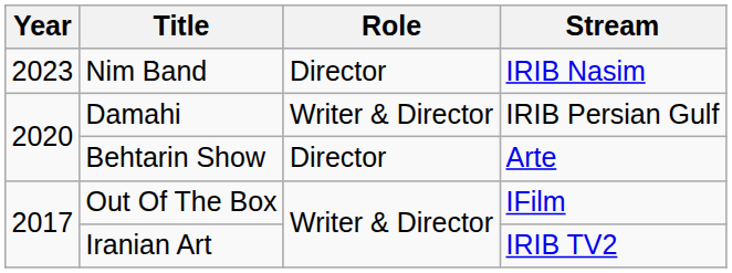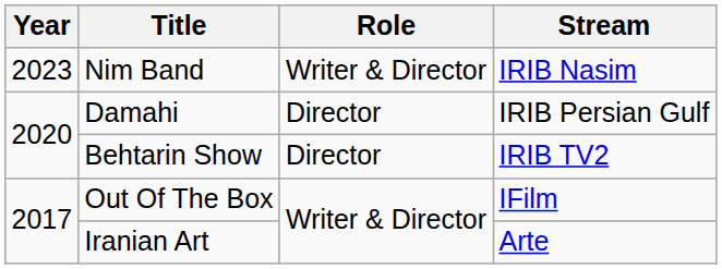 <table class="wikitable">
 <tr>
 <th>Year</th>
 <th>Title</th>
 <th>Role</th>
 <th>Stream</th>
 </tr>
 <tr>
 <td>2023</td>
 <td>Nim Band</td>
-<td>Director</td>
+<td>Writer & Director</td>
 <td><a href='#'>IRIB Nasim</a></td>
 </tr>
 <tr>
 <td rowspan="2">2020</td>
 <td>Damahi</td>
-<td>Writer & Director</td>
+<td>Director</td>
 <td>IRIB Persian Gulf</td>
 </tr>
 <tr>
 <td>Behtarin Show</td>
 <td>Director</td>
-<td><a href='#'>Arte</a></td>
+<td><a href='#'>IRIB TV2</a></td>
 </tr>
 <tr>
 <td rowspan="2">2017</td>
 <td>Out Of The Box</td>
 <td rowspan="2">Writer & Director</td>
 <td><a href='#'>IFilm</a></td>
 </tr>
 <tr>
 <td>Iranian Art</td>
-<td><a href='#'>IRIB TV2</a></td>
+<td><a href='#'>Arte</a></td>
 </tr>
 </table>
